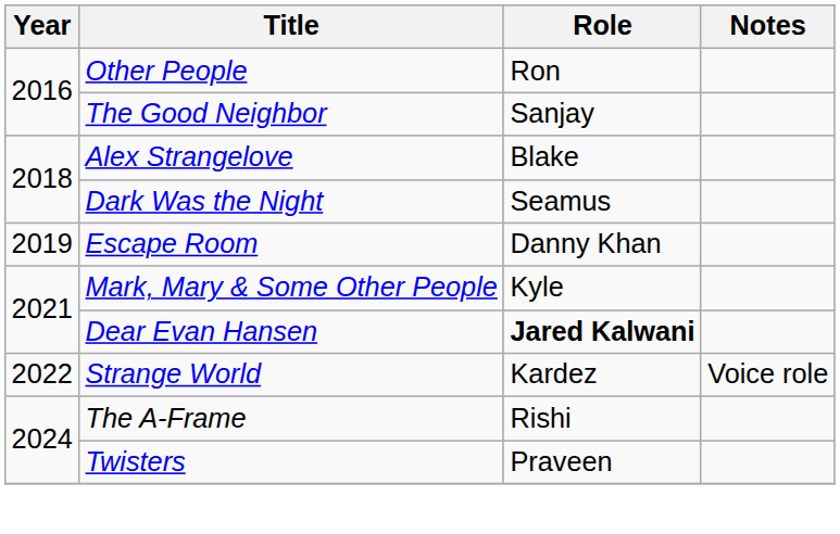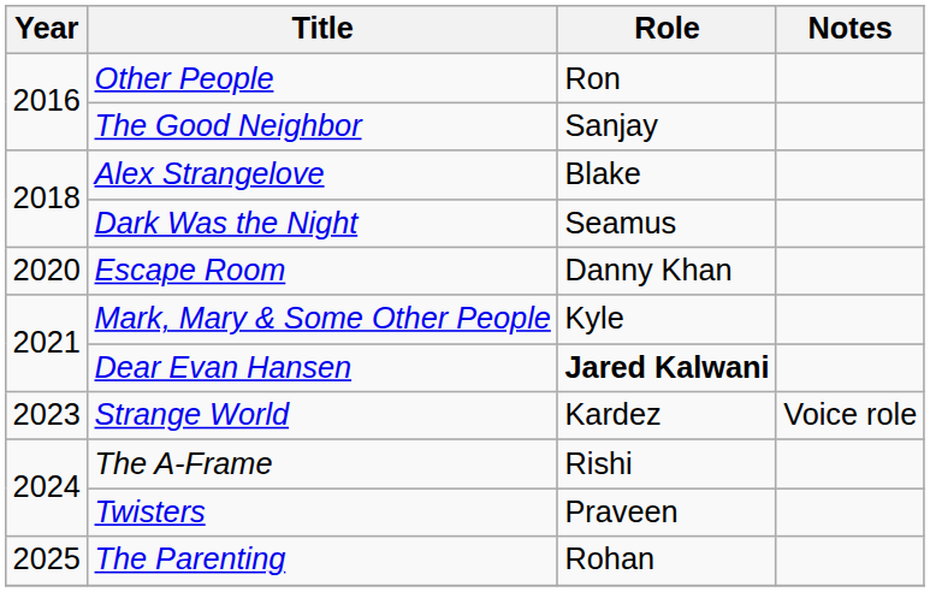 <table class="wikitable">
 <tr>
 <th>Year</th>
 <th>Title</th>
 <th>Role</th>
 <th>Notes</th>
 </tr>
 <tr>
 <td rowspan="2">2016</td>
 <td><em><a href='#'>Other People</a></em></td>
 <td>Ron</td>
 <td></td>
 </tr>
 <tr>
 <td><em><a href='#'>The Good Neighbor</a></em></td>
 <td>Sanjay</td>
 <td></td>
 </tr>
 <tr>
 <td rowspan="2">2018</td>
 <td><em><a href='#'>Alex Strangelove</a></em></td>
 <td>Blake</td>
 <td></td>
 </tr>
 <tr>
 <td><em><a href='#'>Dark Was the Night</a></em></td>
 <td>Seamus</td>
 <td></td>
 </tr>
 <tr>
-<td>2019</td>
+<td>2020</td>
 <td><em><a href='#'>Escape Room</a></em></td>
 <td>Danny Khan</td>
 <td></td>
 </tr>
 <tr>
 <td rowspan="2">2021</td>
 <td><em><a href='#'>Mark, Mary & Some Other People</a></em></td>
 <td>Kyle</td>
 <td></td>
 </tr>
 <tr>
 <td><em><a href='#'>Dear Evan Hansen</a></em></td>
 <td><strong>Jared Kalwani</strong></td>
 <td></td>
 </tr>
 <tr>
-<td>2022</td>
+<td>2023</td>
 <td><em><a href='#'>Strange World</a></em></td>
 <td>Kardez</td>
 <td>Voice role</td>
 </tr>
 <tr>
 <td rowspan=2>2024</td>
 <td><em>The A-Frame</em></td>
 <td>Rishi</td>
 <td></td>
 </tr>
 <tr>
 <td><em><a href='#'>Twisters</a></em></td>
 <td>Praveen</td>
 <td></td>
 </tr>
 <tr>
+<td>2025</td>
+<td><em><a href='#'>The Parenting</a></em></td>
+<td>Rohan</td>
+<td></td>
+</tr>
+<tr>
 </tr>
 </table>
